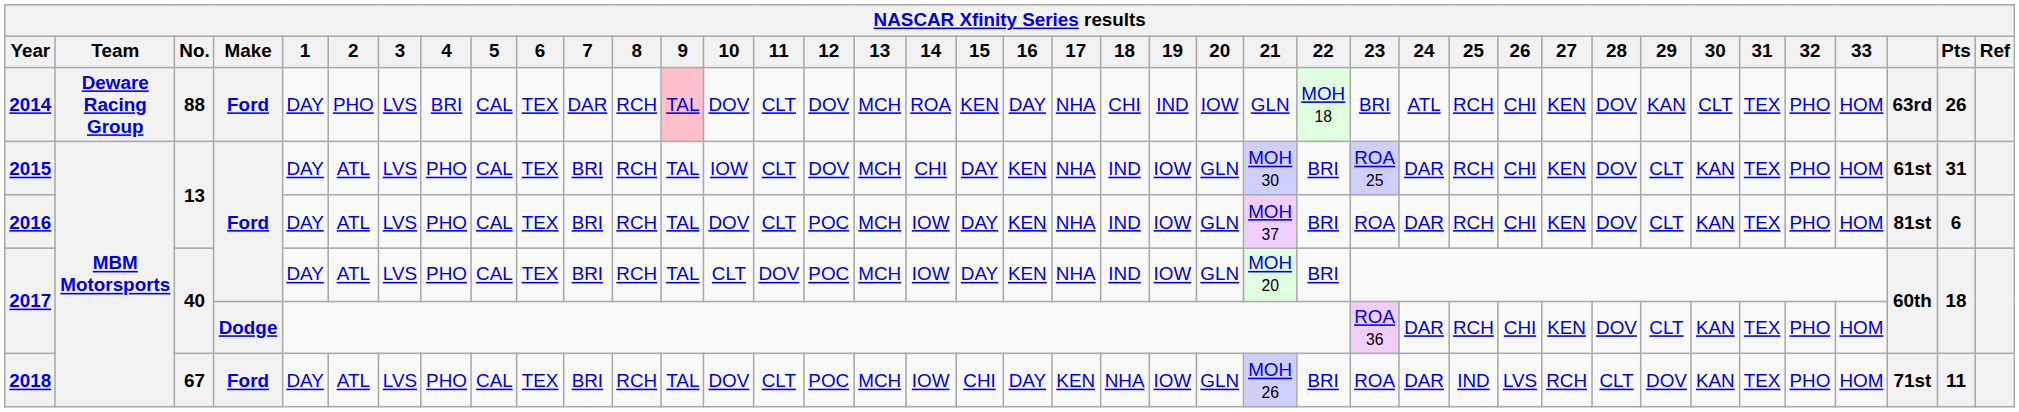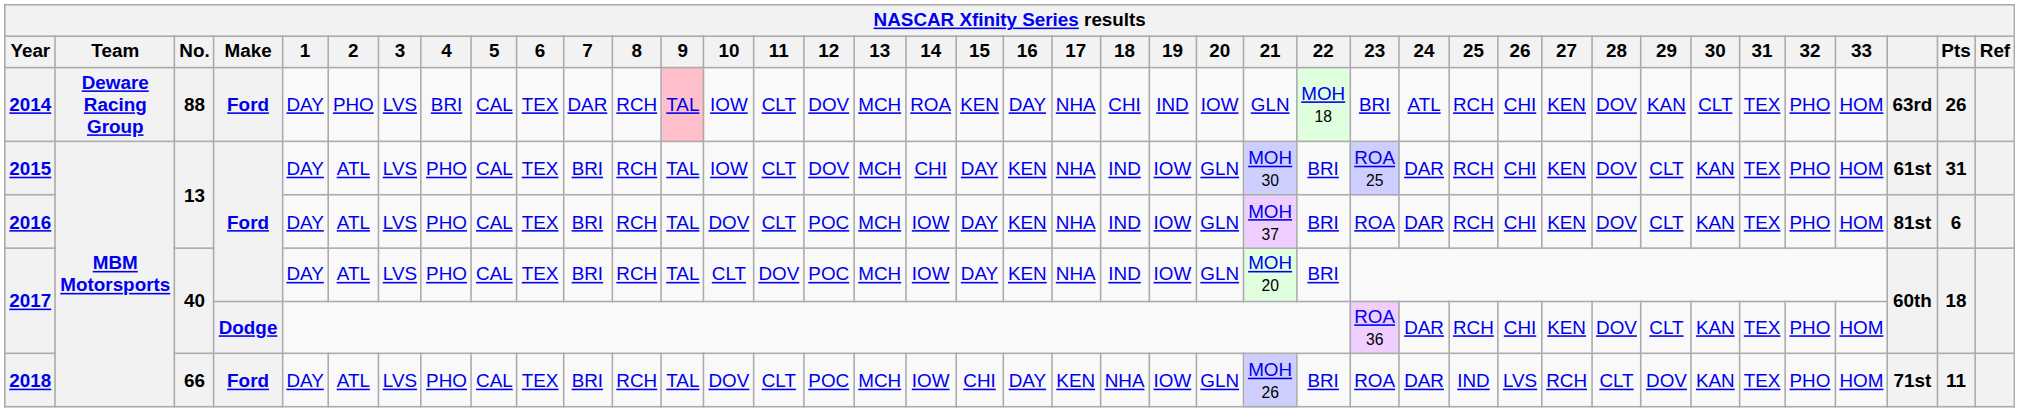 <table class="wikitable" style="text-align:center; font-size:75%">
 <tr>
 <th colspan=42><a href='#'>NASCAR Xfinity Series</a> results</th>
 </tr>
 <tr>
 <th>Year</th>
 <th>Team</th>
 <th>No.</th>
 <th>Make</th>
 <th>1</th>
 <th>2</th>
 <th>3</th>
 <th>4</th>
 <th>5</th>
 <th>6</th>
 <th>7</th>
 <th>8</th>
 <th>9</th>
 <th>10</th>
 <th>11</th>
 <th>12</th>
 <th>13</th>
 <th>14</th>
 <th>15</th>
 <th>16</th>
 <th>17</th>
 <th>18</th>
 <th>19</th>
 <th>20</th>
 <th>21</th>
 <th>22</th>
 <th>23</th>
 <th>24</th>
 <th>25</th>
 <th>26</th>
 <th>27</th>
 <th>28</th>
 <th>29</th>
 <th>30</th>
 <th>31</th>
 <th>32</th>
 <th>33</th>
 <th></th>
 <th>Pts</th>
 <th>Ref</th>
 </tr>
 <tr>
 <th><a href='#'>2014</a></th>
 <th><a href='#'>Deware Racing Group</a></th>
 <th>88</th>
 <th><a href='#'>Ford</a></th>
 <td><a href='#'>DAY</a></td>
 <td><a href='#'>PHO</a></td>
 <td><a href='#'>LVS</a></td>
 <td><a href='#'>BRI</a></td>
 <td><a href='#'>CAL</a></td>
 <td><a href='#'>TEX</a></td>
 <td><a href='#'>DAR</a></td>
 <td><a href='#'>RCH</a></td>
 <td style="background: pink;"><a href='#'>TAL</a></td>
-<td><a href='#'>DOV</a></td>
+<td><a href='#'>IOW</a></td>
 <td><a href='#'>CLT</a></td>
 <td><a href='#'>DOV</a></td>
 <td><a href='#'>MCH</a></td>
 <td><a href='#'>ROA</a></td>
 <td><a href='#'>KEN</a></td>
 <td><a href='#'>DAY</a></td>
 <td><a href='#'>NHA</a></td>
 <td><a href='#'>CHI</a></td>
 <td><a href='#'>IND</a></td>
 <td><a href='#'>IOW</a></td>
 <td><a href='#'>GLN</a></td>
 <td style="background:#DFFFDF;"><a href='#'>MOH</a><br><small>18</small></td>
 <td><a href='#'>BRI</a></td>
 <td><a href='#'>ATL</a></td>
 <td><a href='#'>RCH</a></td>
 <td><a href='#'>CHI</a></td>
 <td><a href='#'>KEN</a></td>
 <td><a href='#'>DOV</a></td>
 <td><a href='#'>KAN</a></td>
 <td><a href='#'>CLT</a></td>
 <td><a href='#'>TEX</a></td>
 <td><a href='#'>PHO</a></td>
 <td><a href='#'>HOM</a></td>
 <th>63rd</th>
 <th>26</th>
 <th></th>
 </tr>
 <tr>
 <th><a href='#'>2015</a></th>
 <th rowspan=5><a href='#'>MBM Motorsports</a></th>
 <th rowspan=2>13</th>
 <th rowspan=3><a href='#'>Ford</a></th>
 <td><a href='#'>DAY</a></td>
 <td><a href='#'>ATL</a></td>
 <td><a href='#'>LVS</a></td>
 <td><a href='#'>PHO</a></td>
 <td><a href='#'>CAL</a></td>
 <td><a href='#'>TEX</a></td>
 <td><a href='#'>BRI</a></td>
 <td><a href='#'>RCH</a></td>
 <td><a href='#'>TAL</a></td>
 <td><a href='#'>IOW</a></td>
 <td><a href='#'>CLT</a></td>
 <td><a href='#'>DOV</a></td>
 <td><a href='#'>MCH</a></td>
 <td><a href='#'>CHI</a></td>
 <td><a href='#'>DAY</a></td>
 <td><a href='#'>KEN</a></td>
 <td><a href='#'>NHA</a></td>
 <td><a href='#'>IND</a></td>
 <td><a href='#'>IOW</a></td>
 <td><a href='#'>GLN</a></td>
 <td style="background:#CFCFFF;"><a href='#'>MOH</a><br><small>30</small></td>
 <td><a href='#'>BRI</a></td>
 <td style="background:#CFCFFF;"><a href='#'>ROA</a><br><small>25</small></td>
 <td><a href='#'>DAR</a></td>
 <td><a href='#'>RCH</a></td>
 <td><a href='#'>CHI</a></td>
 <td><a href='#'>KEN</a></td>
 <td><a href='#'>DOV</a></td>
 <td><a href='#'>CLT</a></td>
 <td><a href='#'>KAN</a></td>
 <td><a href='#'>TEX</a></td>
 <td><a href='#'>PHO</a></td>
 <td><a href='#'>HOM</a></td>
 <th>61st</th>
 <th>31</th>
 <th></th>
 </tr>
 <tr>
 <th><a href='#'>2016</a></th>
 <td><a href='#'>DAY</a></td>
 <td><a href='#'>ATL</a></td>
 <td><a href='#'>LVS</a></td>
 <td><a href='#'>PHO</a></td>
 <td><a href='#'>CAL</a></td>
 <td><a href='#'>TEX</a></td>
 <td><a href='#'>BRI</a></td>
 <td><a href='#'>RCH</a></td>
 <td><a href='#'>TAL</a></td>
 <td><a href='#'>DOV</a></td>
 <td><a href='#'>CLT</a></td>
 <td><a href='#'>POC</a></td>
 <td><a href='#'>MCH</a></td>
 <td><a href='#'>IOW</a></td>
 <td><a href='#'>DAY</a></td>
 <td><a href='#'>KEN</a></td>
 <td><a href='#'>NHA</a></td>
 <td><a href='#'>IND</a></td>
 <td><a href='#'>IOW</a></td>
 <td><a href='#'>GLN</a></td>
 <td style="background:#EFCFFF;"><a href='#'>MOH</a><br><small>37</small></td>
 <td><a href='#'>BRI</a></td>
 <td><a href='#'>ROA</a></td>
 <td><a href='#'>DAR</a></td>
 <td><a href='#'>RCH</a></td>
 <td><a href='#'>CHI</a></td>
 <td><a href='#'>KEN</a></td>
 <td><a href='#'>DOV</a></td>
 <td><a href='#'>CLT</a></td>
 <td><a href='#'>KAN</a></td>
 <td><a href='#'>TEX</a></td>
 <td><a href='#'>PHO</a></td>
 <td><a href='#'>HOM</a></td>
 <th>81st</th>
 <th>6</th>
 <th></th>
 </tr>
 <tr>
 <th rowspan=2><a href='#'>2017</a></th>
 <th rowspan=2>40</th>
 <td><a href='#'>DAY</a></td>
 <td><a href='#'>ATL</a></td>
 <td><a href='#'>LVS</a></td>
 <td><a href='#'>PHO</a></td>
 <td><a href='#'>CAL</a></td>
 <td><a href='#'>TEX</a></td>
 <td><a href='#'>BRI</a></td>
 <td><a href='#'>RCH</a></td>
 <td><a href='#'>TAL</a></td>
 <td><a href='#'>CLT</a></td>
 <td><a href='#'>DOV</a></td>
 <td><a href='#'>POC</a></td>
 <td><a href='#'>MCH</a></td>
 <td><a href='#'>IOW</a></td>
 <td><a href='#'>DAY</a></td>
 <td><a href='#'>KEN</a></td>
 <td><a href='#'>NHA</a></td>
 <td><a href='#'>IND</a></td>
 <td><a href='#'>IOW</a></td>
 <td><a href='#'>GLN</a></td>
 <td style="background:#DFFFDF;"><a href='#'>MOH</a><br><small>20</small></td>
 <td><a href='#'>BRI</a></td>
 <td colspan=11></td>
 <th rowspan=2>60th</th>
 <th rowspan=2>18</th>
 <th rowspan=2></th>
 </tr>
 <tr>
 <th><a href='#'>Dodge</a></th>
 <td colspan=22></td>
 <td style="background:#EFCFFF;"><a href='#'>ROA</a><br><small>36</small></td>
 <td><a href='#'>DAR</a></td>
 <td><a href='#'>RCH</a></td>
 <td><a href='#'>CHI</a></td>
 <td><a href='#'>KEN</a></td>
 <td><a href='#'>DOV</a></td>
 <td><a href='#'>CLT</a></td>
 <td><a href='#'>KAN</a></td>
 <td><a href='#'>TEX</a></td>
 <td><a href='#'>PHO</a></td>
 <td><a href='#'>HOM</a></td>
 </tr>
 <tr>
 <th><a href='#'>2018</a></th>
-<th>67</th>
+<th>66</th>
 <th><a href='#'>Ford</a></th>
 <td><a href='#'>DAY</a></td>
 <td><a href='#'>ATL</a></td>
 <td><a href='#'>LVS</a></td>
 <td><a href='#'>PHO</a></td>
 <td><a href='#'>CAL</a></td>
 <td><a href='#'>TEX</a></td>
 <td><a href='#'>BRI</a></td>
 <td><a href='#'>RCH</a></td>
 <td><a href='#'>TAL</a></td>
 <td><a href='#'>DOV</a></td>
 <td><a href='#'>CLT</a></td>
 <td><a href='#'>POC</a></td>
 <td><a href='#'>MCH</a></td>
 <td><a href='#'>IOW</a></td>
 <td><a href='#'>CHI</a></td>
 <td><a href='#'>DAY</a></td>
 <td><a href='#'>KEN</a></td>
 <td><a href='#'>NHA</a></td>
 <td><a href='#'>IOW</a></td>
 <td><a href='#'>GLN</a></td>
 <td style="background:#CFCFFF;"><a href='#'>MOH</a><br><small>26</small></td>
 <td><a href='#'>BRI</a></td>
 <td><a href='#'>ROA</a></td>
 <td><a href='#'>DAR</a></td>
 <td><a href='#'>IND</a></td>
 <td><a href='#'>LVS</a></td>
 <td><a href='#'>RCH</a></td>
 <td><a href='#'>CLT</a></td>
 <td><a href='#'>DOV</a></td>
 <td><a href='#'>KAN</a></td>
 <td><a href='#'>TEX</a></td>
 <td><a href='#'>PHO</a></td>
 <td><a href='#'>HOM</a></td>
 <th>71st</th>
 <th>11</th>
 <th></th>
 </tr>
 </table>
